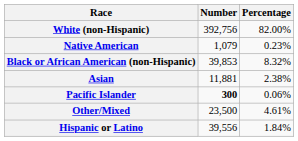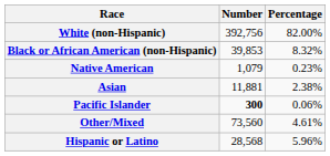 <table class="wikitable" style="text-align:right">
 <tr>
 <th scope="col">Race</th>
 <th scope="col">Number</th>
 <th scope="col">Percentage</th>
 </tr>
 <tr>
 <th scope="row"><a href='#'>White</a> (non-Hispanic)</th>
 <td>392,756</td>
 <td>82.00%</td>
 </tr>
 <tr>
+<th scope="row"><a href='#'>Black or African American</a> (non-Hispanic)</th>
+<td>39,853</td>
+<td>8.32%</td>
+</tr>
+<tr>
 <th scope="row"><a href='#'>Native American</a></th>
 <td>1,079</td>
 <td>0.23%</td>
-</tr>
-<tr>
-<th scope="row"><a href='#'>Black or African American</a> (non-Hispanic)</th>
-<td>39,853</td>
-<td>8.32%</td>
 </tr>
 <tr>
 <th scope="row"><a href='#'>Asian</a></th>
 <td>11,881</td>
 <td>2.38%</td>
 </tr>
 <tr>
 <th scope="row"><a href='#'>Pacific Islander</a></th>
 <td><strong>300</strong></td>
 <td>0.06%</td>
 </tr>
 <tr>
 <th scope="row"><a href='#'>Other/Mixed</a></th>
-<td>23,500</td>
+<td>73,560</td>
 <td>4.61%</td>
 </tr>
 <tr>
 <th scope="row"><a href='#'>Hispanic</a> or <a href='#'>Latino</a></th>
-<td>39,556</td>
-<td>1.84%</td>
+<td>28,568</td>
+<td>5.96%</td>
 </tr>
 </table>
